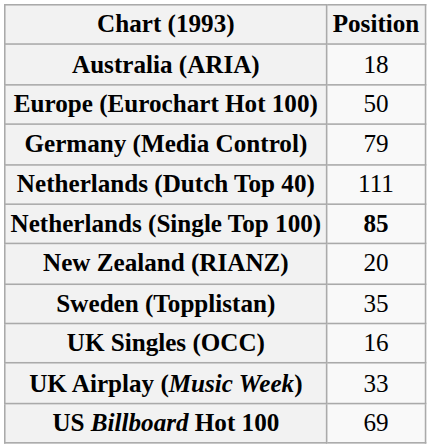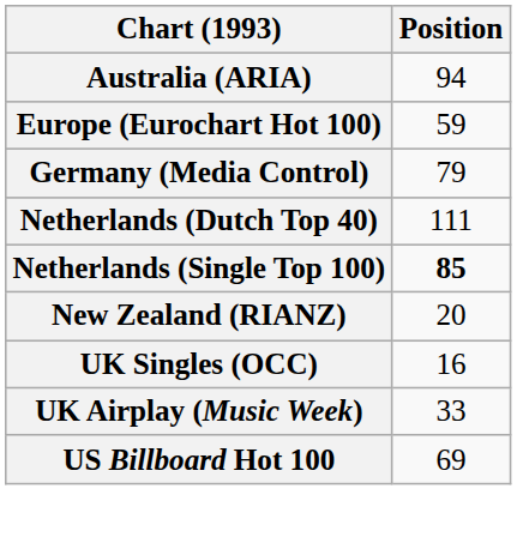 <table class="wikitable sortable plainrowheaders" style="text-align:center">
 <tr>
 <th>Chart (1993)</th>
 <th>Position</th>
 </tr>
 <tr>
 <th scope="row">Australia (ARIA)</th>
-<td>18</td>
+<td>94</td>
 </tr>
 <tr>
 <th scope="row">Europe (Eurochart Hot 100)</th>
-<td>50</td>
+<td>59</td>
 </tr>
 <tr>
 <th scope="row">Germany (Media Control)</th>
 <td>79</td>
 </tr>
 <tr>
 <th scope="row">Netherlands (Dutch Top 40)</th>
 <td>111</td>
 </tr>
 <tr>
 <th scope="row">Netherlands (Single Top 100)</th>
 <td><strong>85</strong></td>
 </tr>
 <tr>
 <th scope="row">New Zealand (RIANZ)</th>
 <td>20</td>
 </tr>
 <tr>
-<th scope="row">Sweden (Topplistan)</th>
-<td>35</td>
-</tr>
-<tr>
 <th scope="row">UK Singles (OCC)</th>
 <td>16</td>
 </tr>
 <tr>
 <th scope="row">UK Airplay (<em>Music Week</em>)</th>
 <td>33</td>
 </tr>
 <tr>
 <th scope="row">US <em>Billboard</em> Hot 100</th>
 <td>69</td>
 </tr>
 </table>
